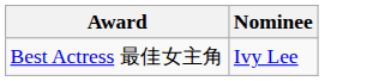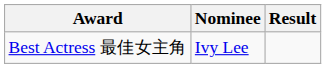 <table class="wikitable">
 <tr>
 <th>Award</th>
 <th>Nominee</th>
+<th>Result</th>
 </tr>
 <tr>
 <td rowspan="1"><a href='#'>Best Actress</a> 最佳女主角</td>
 <td><a href='#'>Ivy Lee</a></td>
+<td></td>
 </tr>
 </table>
